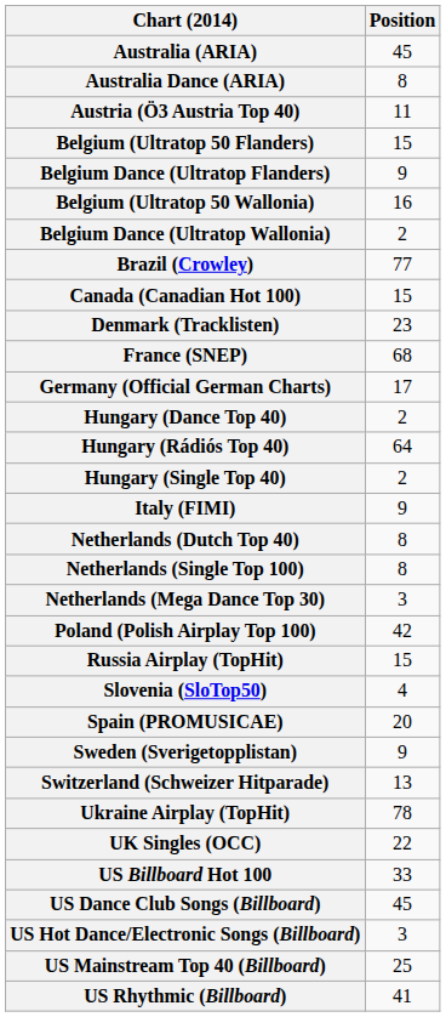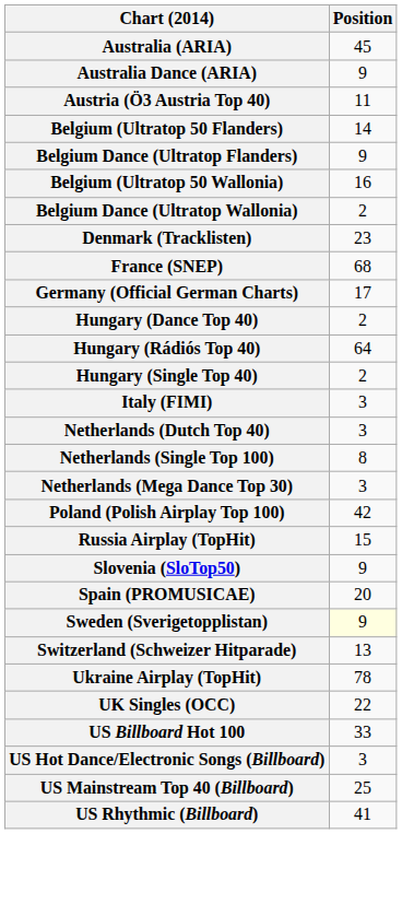 <table class="wikitable sortable plainrowheaders" style="text-align:center">
 <tr>
 <th scope="col">Chart (2014)</th>
 <th scope="col">Position</th>
 </tr>
 <tr>
 <th scope="row">Australia (ARIA)</th>
 <td>45</td>
 </tr>
 <tr>
 <th scope="row">Australia Dance (ARIA)</th>
-<td>8</td>
+<td>9</td>
 </tr>
 <tr>
 <th scope="row">Austria (Ö3 Austria Top 40)</th>
 <td>11</td>
 </tr>
 <tr>
 <th scope="row">Belgium (Ultratop 50 Flanders)</th>
-<td>15</td>
+<td>14</td>
 </tr>
 <tr>
 <th scope="row">Belgium Dance (Ultratop Flanders)</th>
 <td>9</td>
 </tr>
 <tr>
 <th scope="row">Belgium (Ultratop 50 Wallonia)</th>
 <td>16</td>
 </tr>
 <tr>
 <th scope="row">Belgium Dance (Ultratop Wallonia)</th>
 <td>2</td>
-</tr>
-<tr>
-<th scope="row">Brazil (<a href='#'>Crowley</a>)</th>
-<td>77</td>
-</tr>
-<tr>
-<th scope="row">Canada (Canadian Hot 100)</th>
-<td>15</td>
 </tr>
 <tr>
 <th scope="row">Denmark (Tracklisten)</th>
 <td>23</td>
 </tr>
 <tr>
 <th scope="row">France (SNEP)</th>
 <td>68</td>
 </tr>
 <tr>
 <th scope="row">Germany (Official German Charts)</th>
 <td>17</td>
 </tr>
 <tr>
 <th scope="row">Hungary (Dance Top 40)</th>
 <td>2</td>
 </tr>
 <tr>
 <th scope="row">Hungary (Rádiós Top 40)</th>
 <td>64</td>
 </tr>
 <tr>
 <th scope="row">Hungary (Single Top 40)</th>
 <td>2</td>
 </tr>
 <tr>
 <th scope="row">Italy (FIMI)</th>
-<td>9</td>
+<td>3</td>
 </tr>
 <tr>
 <th scope="row">Netherlands (Dutch Top 40)</th>
-<td>8</td>
+<td>3</td>
 </tr>
 <tr>
 <th scope="row">Netherlands (Single Top 100)</th>
 <td>8</td>
 </tr>
 <tr>
 <th scope="row">Netherlands (Mega Dance Top 30)</th>
 <td>3</td>
 </tr>
 <tr>
 <th scope="row">Poland (Polish Airplay Top 100)</th>
 <td>42</td>
 </tr>
 <tr>
 <th scope="row">Russia Airplay (TopHit)</th>
 <td style="text-align:center;">15</td>
 </tr>
 <tr>
 <th scope="row">Slovenia (<a href='#'>SloTop50</a>)</th>
-<td align=center>4</td>
+<td align=center>9</td>
 </tr>
 <tr>
 <th scope="row">Spain (PROMUSICAE)</th>
 <td>20</td>
 </tr>
 <tr>
 <th scope="row">Sweden (Sverigetopplistan)</th>
-<td>9</td>
+<td style="background: lightyellow;">9</td>
 </tr>
 <tr>
 <th scope="row">Switzerland (Schweizer Hitparade)</th>
 <td>13</td>
 </tr>
 <tr>
 <th scope="row">Ukraine Airplay (TopHit)</th>
 <td style="text-align:center;">78</td>
 </tr>
 <tr>
 <th scope="row">UK Singles (OCC)</th>
 <td>22</td>
 </tr>
 <tr>
 <th scope="row">US <em>Billboard</em> Hot 100</th>
 <td>33</td>
 </tr>
 <tr>
-<th scope="row">US Dance Club Songs (<em>Billboard</em>)</th>
-<td>45</td>
-</tr>
-<tr>
 <th scope="row">US Hot Dance/Electronic Songs (<em>Billboard</em>)</th>
 <td>3</td>
 </tr>
 <tr>
 <th scope="row">US Mainstream Top 40 (<em>Billboard</em>)</th>
 <td>25</td>
 </tr>
 <tr>
 <th scope="row">US Rhythmic (<em>Billboard</em>)</th>
 <td>41</td>
 </tr>
 </table>
